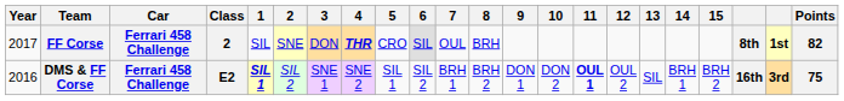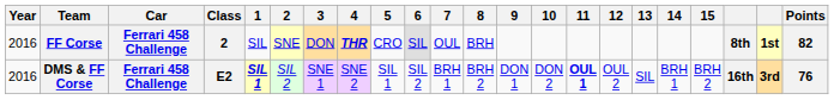 <table class="wikitable" style="text-align:center; font-size:85%">
 <tr>
 <th>Year</th>
 <th>Team</th>
 <th>Car</th>
 <th>Class</th>
 <th>1</th>
 <th>2</th>
 <th>3</th>
 <th>4</th>
 <th>5</th>
 <th>6</th>
 <th>7</th>
 <th>8</th>
 <th>9</th>
 <th>10</th>
 <th>11</th>
 <th>12</th>
 <th>13</th>
 <th>14</th>
 <th>15</th>
 <th></th>
 <th></th>
 <th>Points</th>
 </tr>
 <tr>
-<td>2017</td>
+<td>2016</td>
 <th><a href='#'>FF Corse</a></th>
 <th><a href='#'>Ferrari 458 Challenge</a></th>
 <th align=center><strong><span>2</span></strong></th>
 <td><a href='#'>SIL</a></td>
 <td style="background:#FFFFBF;"><a href='#'>SNE</a><br></td>
 <td style="background:#FFDF9F;"><a href='#'>DON</a><br></td>
 <td style="background:#FFDF9F;"><strong><em><a href='#'>THR</a></em></strong><br></td>
 <td><a href='#'>CRO</a></td>
 <td style="background:#DFDFDF;"><a href='#'>SIL</a><br></td>
 <td><a href='#'>OUL</a></td>
 <td><a href='#'>BRH</a></td>
 <td></td>
 <td></td>
 <td></td>
 <td></td>
 <td></td>
 <td></td>
 <td></td>
 <th>8th</th>
 <th style="background:#FFFFBF;">1st</th>
 <th>82</th>
 </tr>
 <tr>
 <td>2016</td>
 <th>DMS & <a href='#'>FF Corse</a></th>
 <th><a href='#'>Ferrari 458 Challenge</a></th>
 <th align=center><strong><span>E2</span></strong></th>
 <td style="background:#FFFFBF;"><strong><em><a href='#'>SIL<br>1</a></em></strong><br></td>
 <td style="background:#DFFFDF;"><em><a href='#'>SIL<br>2</a></em><br></td>
 <td style="background:#EFCFFF;"><a href='#'>SNE<br>1</a><br></td>
 <td style="background:#EFCFFF;"><a href='#'>SNE<br>2</a><br></td>
 <td><a href='#'>SIL<br>1</a></td>
 <td><a href='#'>SIL<br>2</a></td>
 <td><a href='#'>BRH<br>1</a></td>
 <td><a href='#'>BRH<br>2</a></td>
 <td><a href='#'>DON<br>1</a></td>
 <td><a href='#'>DON<br>2</a></td>
 <td><strong><a href='#'>OUL<br>1</a></strong></td>
 <td><a href='#'>OUL<br>2</a></td>
 <td><a href='#'>SIL</a></td>
 <td><a href='#'>BRH<br>1</a></td>
 <td><a href='#'>BRH<br>2</a></td>
 <th>16th</th>
 <th style="background:#FFDF9F;">3rd</th>
-<th>75</th>
+<th>76</th>
 </tr>
 </table>
